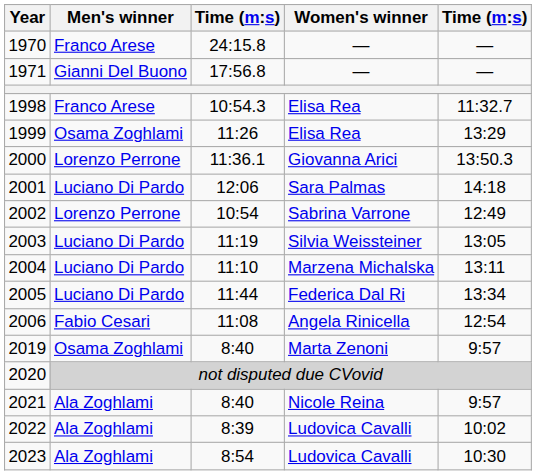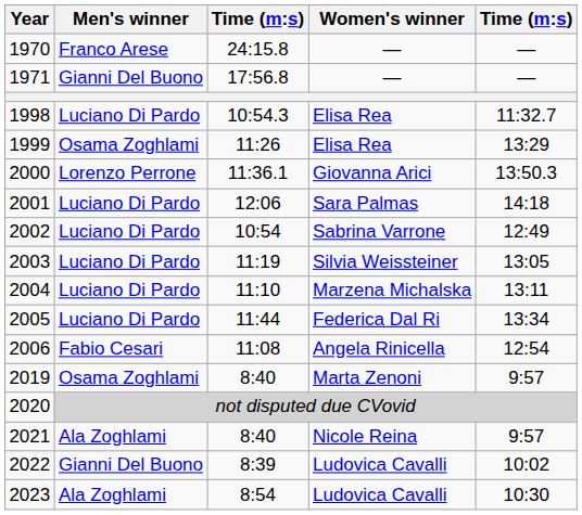 <table class="wikitable" style="text-align:center">
 <tr>
 <th>Year</th>
 <th>Men's winner</th>
 <th>Time (<a href='#'>m</a>:<a href='#'>s</a>)</th>
 <th>Women's winner</th>
 <th>Time (<a href='#'>m</a>:<a href='#'>s</a>)</th>
 </tr>
 <tr>
 <td>1970</td>
 <td align=left><a href='#'>Franco Arese</a></td>
 <td>24:15.8</td>
 <td>—</td>
 <td>—</td>
 </tr>
 <tr>
 <td>1971</td>
 <td align=left><a href='#'>Gianni Del Buono</a></td>
 <td>17:56.8</td>
 <td>—</td>
 <td>—</td>
 </tr>
 <tr>
 <th colspan=5></th>
 </tr>
 <tr>
 <td>1998</td>
-<td align=left><a href='#'>Franco Arese</a></td>
+<td align=left><a href='#'>Luciano Di Pardo</a></td>
 <td>10:54.3</td>
 <td align=left><a href='#'>Elisa Rea</a></td>
 <td>11:32.7</td>
 </tr>
 <tr>
 <td>1999</td>
 <td align=left><a href='#'>Osama Zoghlami</a></td>
 <td>11:26</td>
 <td align=left><a href='#'>Elisa Rea</a></td>
 <td>13:29</td>
 </tr>
 <tr>
 <td>2000</td>
 <td align=left><a href='#'>Lorenzo Perrone</a></td>
 <td>11:36.1</td>
 <td align=left><a href='#'>Giovanna Arici</a></td>
 <td>13:50.3</td>
 </tr>
 <tr>
 <td>2001</td>
 <td align=left><a href='#'>Luciano Di Pardo</a></td>
 <td>12:06</td>
 <td align=left><a href='#'>Sara Palmas</a></td>
 <td>14:18</td>
 </tr>
 <tr>
 <td>2002</td>
-<td align=left><a href='#'>Lorenzo Perrone</a></td>
+<td align=left><a href='#'>Luciano Di Pardo</a></td>
 <td>10:54</td>
 <td align=left><a href='#'>Sabrina Varrone</a></td>
 <td>12:49</td>
 </tr>
 <tr>
 <td>2003</td>
 <td align=left><a href='#'>Luciano Di Pardo</a></td>
 <td>11:19</td>
 <td align=left><a href='#'>Silvia Weissteiner</a></td>
 <td>13:05</td>
 </tr>
 <tr>
 <td>2004</td>
 <td align=left><a href='#'>Luciano Di Pardo</a></td>
 <td>11:10</td>
 <td align=left><a href='#'>Marzena Michalska</a></td>
 <td>13:11</td>
 </tr>
 <tr>
 <td>2005</td>
 <td align=left><a href='#'>Luciano Di Pardo</a></td>
 <td>11:44</td>
 <td align=left><a href='#'>Federica Dal Ri</a></td>
 <td>13:34</td>
 </tr>
 <tr>
 <td>2006</td>
 <td align=left><a href='#'>Fabio Cesari</a></td>
 <td>11:08</td>
 <td align=left><a href='#'>Angela Rinicella</a></td>
 <td>12:54</td>
 </tr>
 <tr>
 <td>2019</td>
 <td align=left><a href='#'>Osama Zoghlami</a></td>
 <td>8:40</td>
 <td align=left><a href='#'>Marta Zenoni</a></td>
 <td>9:57</td>
 </tr>
 <tr>
 <td>2020</td>
 <td align=center bgcolor=lightgrey colspan=4><em>not disputed due CVovid</em></td>
 </tr>
 <tr>
 <td>2021</td>
 <td align=left><a href='#'>Ala Zoghlami</a></td>
 <td>8:40</td>
 <td align=left><a href='#'>Nicole Reina</a></td>
 <td>9:57</td>
 </tr>
 <tr>
 <td>2022</td>
-<td align=left><a href='#'>Ala Zoghlami</a></td>
+<td align=left><a href='#'>Gianni Del Buono</a></td>
 <td>8:39</td>
 <td align=left><a href='#'>Ludovica Cavalli</a></td>
 <td>10:02</td>
 </tr>
 <tr>
 <td>2023</td>
 <td align=left><a href='#'>Ala Zoghlami</a></td>
 <td>8:54</td>
 <td align=left><a href='#'>Ludovica Cavalli</a></td>
 <td>10:30</td>
 </tr>
 </table>
